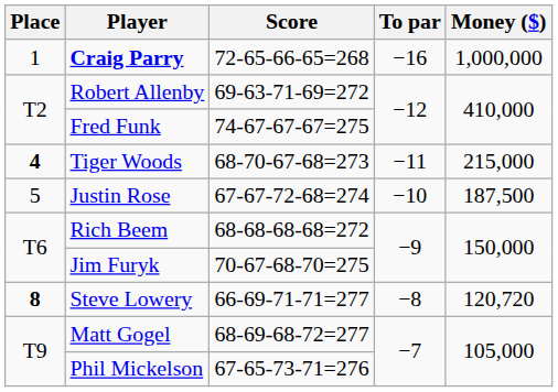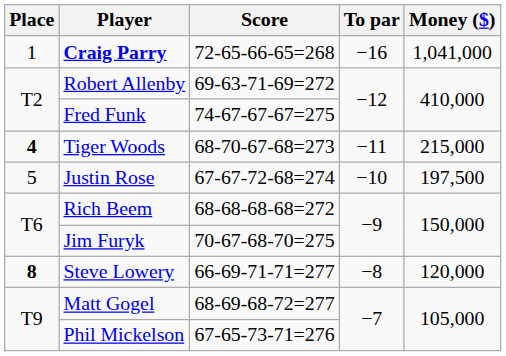 <table class="wikitable">
 <tr>
 <th>Place</th>
 <th>Player</th>
 <th>Score</th>
 <th>To par</th>
 <th>Money (<a href='#'>$</a>)</th>
 </tr>
 <tr>
 <td align="center">1</td>
 <td> <strong><a href='#'>Craig Parry</a></strong></td>
 <td>72-65-66-65=268</td>
 <td align=center>−16</td>
-<td align=center>1,000,000</td>
+<td align=center>1,041,000</td>
 </tr>
 <tr>
 <td rowspan="2" align="center">T2</td>
 <td> <a href='#'>Robert Allenby</a></td>
 <td>69-63-71-69=272</td>
 <td rowspan="2" align=center>−12</td>
 <td rowspan="2" align=center>410,000</td>
 </tr>
 <tr>
 <td> <a href='#'>Fred Funk</a></td>
 <td>74-67-67-67=275</td>
 </tr>
 <tr>
 <td align=center><strong>4</strong></td>
 <td> <a href='#'>Tiger Woods</a></td>
 <td>68-70-67-68=273</td>
 <td align=center>−11</td>
 <td align=center>215,000</td>
 </tr>
 <tr>
 <td align=center>5</td>
 <td> <a href='#'>Justin Rose</a></td>
 <td>67-67-72-68=274</td>
 <td align=center>−10</td>
-<td align=center>187,500</td>
+<td align=center>197,500</td>
 </tr>
 <tr>
 <td rowspan=2 align=center>T6</td>
 <td> <a href='#'>Rich Beem</a></td>
 <td>68-68-68-68=272</td>
 <td rowspan=2 align=center>−9</td>
 <td rowspan=2 align=center>150,000</td>
 </tr>
 <tr>
 <td> <a href='#'>Jim Furyk</a></td>
 <td>70-67-68-70=275</td>
 </tr>
 <tr>
 <td align=center><strong>8</strong></td>
 <td> <a href='#'>Steve Lowery</a></td>
 <td>66-69-71-71=277</td>
 <td align=center>−8</td>
-<td align=center>120,720</td>
+<td align=center>120,000</td>
 </tr>
 <tr>
 <td rowspan=2 align=center>T9</td>
 <td> <a href='#'>Matt Gogel</a></td>
 <td>68-69-68-72=277</td>
 <td rowspan=2 align=center>−7</td>
 <td rowspan="2" align=center>105,000</td>
 </tr>
 <tr>
 <td> <a href='#'>Phil Mickelson</a></td>
 <td>67-65-73-71=276</td>
 </tr>
 </table>
